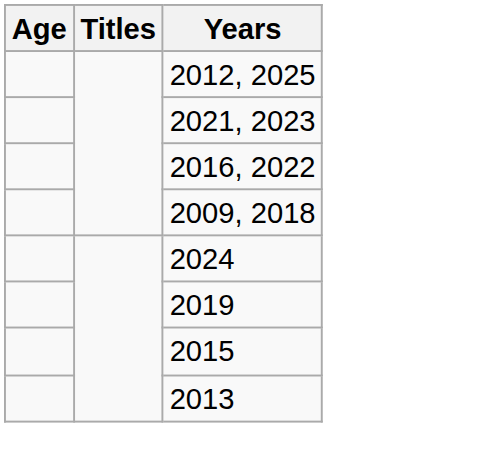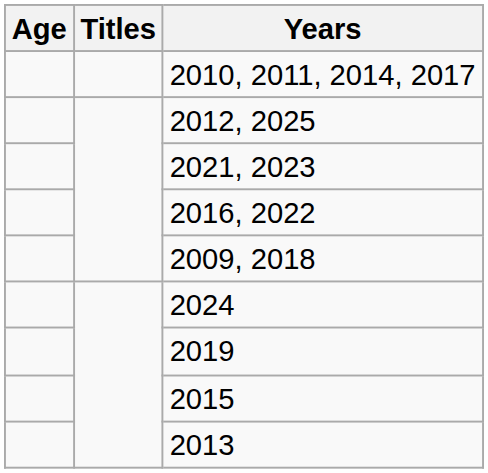 <table class="wikitable sortable" style="font-size: 95%;">
 <tr>
 <th>Age</th>
 <th>Titles</th>
 <th>Years</th>
+</tr>
+<tr>
+<td></td>
+<td></td>
+<td>2010, 2011, 2014, 2017</td>
 </tr>
 <tr>
 <td></td>
 <td rowspan="4"></td>
 <td>2012, 2025</td>
 </tr>
 <tr>
 <td></td>
 <td>2021, 2023</td>
 </tr>
 <tr>
 <td></td>
 <td>2016, 2022</td>
 </tr>
 <tr>
 <td></td>
 <td>2009, 2018</td>
 </tr>
 <tr>
 <td></td>
 <td rowspan="4"></td>
 <td>2024</td>
 </tr>
 <tr>
 <td></td>
 <td>2019</td>
 </tr>
 <tr>
 <td></td>
 <td>2015</td>
 </tr>
 <tr>
 <td></td>
 <td>2013</td>
 </tr>
 </table>
